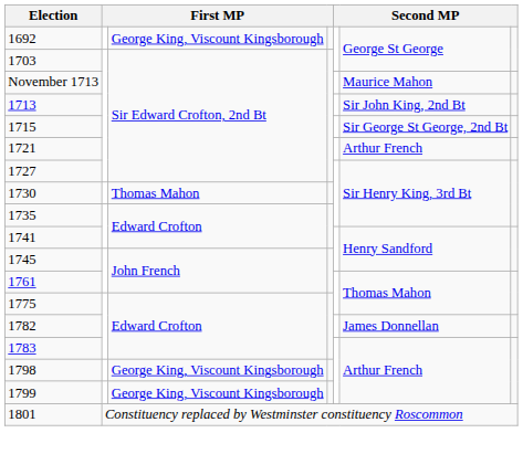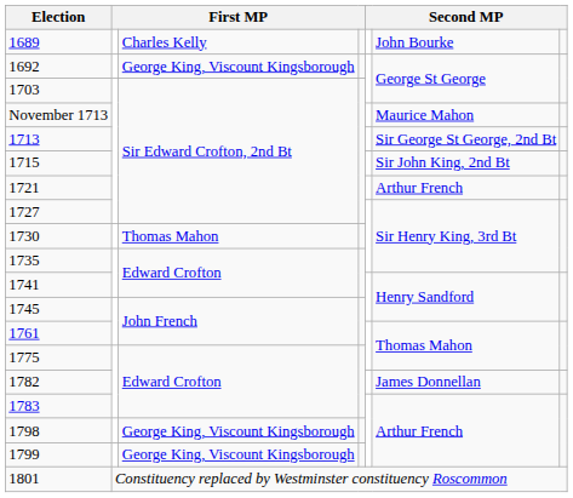 <table class="wikitable">
 <tr>
 <th>Election</th>
 <th colspan=3>First MP</th>
 <th colspan=3>Second MP</th>
+</tr>
+<tr>
+<td><a href='#'>1689</a></td>
+<td style="background-color: white"></td>
+<td><a href='#'>Charles Kelly</a></td>
+<td></td>
+<td style="background-color: white"></td>
+<td><a href='#'>John Bourke</a></td>
+<td></td>
 </tr>
 <tr>
 <td>1692</td>
 <td style="background-color: white"></td>
 <td><a href='#'>George King, Viscount Kingsborough</a></td>
 <td></td>
 <td rowspan="2" style="background-color: white"></td>
 <td rowspan="2"><a href='#'>George St George</a></td>
 <td rowspan="2"></td>
 </tr>
 <tr>
 <td>1703</td>
 <td rowspan="6" style="background-color: white"></td>
 <td rowspan="6"><a href='#'>Sir Edward Crofton, 2nd Bt</a></td>
 <td rowspan="6"></td>
 </tr>
 <tr>
 <td>November 1713</td>
 <td style="background-color: white"></td>
 <td><a href='#'>Maurice Mahon</a></td>
 <td></td>
 </tr>
 <tr>
 <td><a href='#'>1713</a></td>
 <td style="background-color: white"></td>
-<td><a href='#'>Sir John King, 2nd Bt</a></td>
+<td><a href='#'>Sir George St George, 2nd Bt</a></td>
 <td></td>
 </tr>
 <tr>
 <td>1715</td>
 <td style="background-color: white"></td>
-<td><a href='#'>Sir George St George, 2nd Bt</a></td>
+<td><a href='#'>Sir John King, 2nd Bt</a></td>
 <td></td>
 </tr>
 <tr>
 <td>1721</td>
 <td style="background-color: white"></td>
 <td><a href='#'>Arthur French</a></td>
 <td></td>
 </tr>
 <tr>
 <td>1727</td>
 <td rowspan="3" style="background-color: white"></td>
 <td rowspan="3"><a href='#'>Sir Henry King, 3rd Bt</a></td>
 <td rowspan="3"></td>
 </tr>
 <tr>
 <td>1730</td>
 <td style="background-color: white"></td>
 <td><a href='#'>Thomas Mahon</a></td>
 <td></td>
 </tr>
 <tr>
 <td>1735</td>
 <td rowspan="2" style="background-color: white"></td>
 <td rowspan="2"><a href='#'>Edward Crofton</a></td>
 <td rowspan="2"></td>
 </tr>
 <tr>
 <td>1741</td>
 <td rowspan="2" style="background-color: white"></td>
 <td rowspan="2"><a href='#'>Henry Sandford</a></td>
 <td rowspan="2"></td>
 </tr>
 <tr>
 <td>1745</td>
 <td rowspan="2" style="background-color: white"></td>
 <td rowspan="2"><a href='#'>John French</a></td>
 <td rowspan="2"></td>
 </tr>
 <tr>
 <td><a href='#'>1761</a></td>
 <td rowspan="2" style="background-color: white"></td>
 <td rowspan="2"><a href='#'>Thomas Mahon</a></td>
 <td rowspan="2"></td>
 </tr>
 <tr>
 <td>1775</td>
 <td rowspan="3" style="background-color: white"></td>
 <td rowspan="3"><a href='#'>Edward Crofton</a></td>
 <td rowspan="3"></td>
 </tr>
 <tr>
 <td>1782</td>
 <td style="background-color: white"></td>
 <td><a href='#'>James Donnellan</a></td>
 <td></td>
 </tr>
 <tr>
 <td><a href='#'>1783</a></td>
 <td rowspan="3" style="background-color: white"></td>
 <td rowspan="3"><a href='#'>Arthur French</a></td>
 <td rowspan="3"></td>
 </tr>
 <tr>
 <td>1798</td>
 <td style="background-color: white"></td>
 <td><a href='#'>George King, Viscount Kingsborough</a></td>
 <td></td>
 </tr>
 <tr>
 <td>1799</td>
 <td style="background-color: white"></td>
 <td><a href='#'>George King, Viscount Kingsborough</a></td>
 <td></td>
 </tr>
 <tr>
 <td>1801</td>
 <td colspan = "6"><em>Constituency replaced by Westminster constituency <a href='#'>Roscommon</a></em></td>
 </tr>
 </table>
